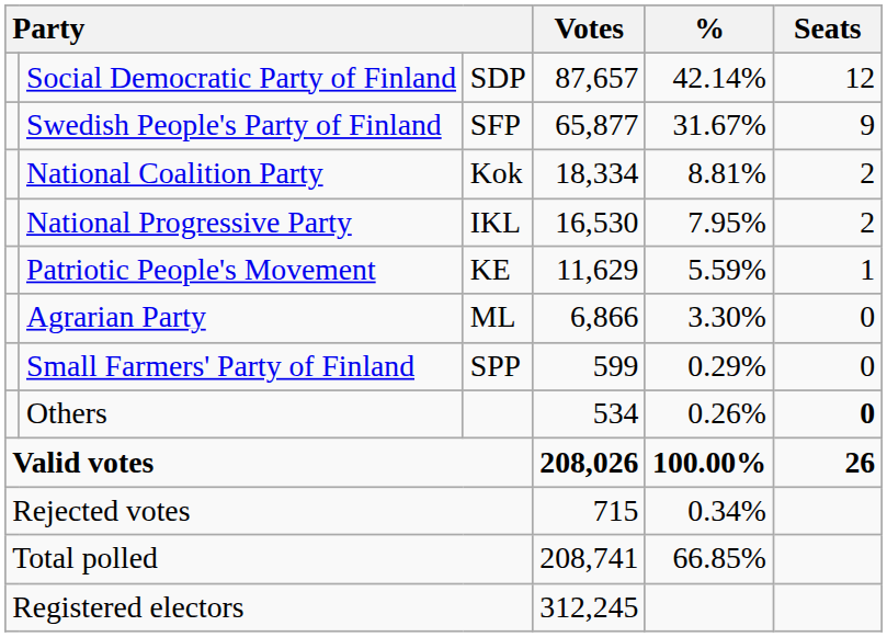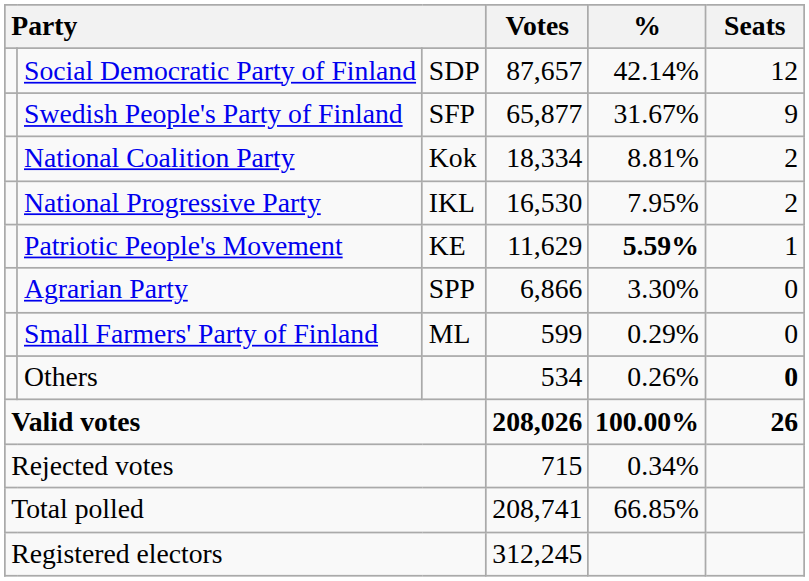 <table class="wikitable" border="1" style="text-align:right;">
 <tr>
 <th style="text-align:left;" colspan=3>Party</th>
 <th align=center width="50">Votes</th>
 <th align=center width="50">%</th>
 <th align=center width="50">Seats</th>
 </tr>
 <tr>
 <td></td>
 <td align=left style="white-space: nowrap;"><a href='#'>Social Democratic Party of Finland</a></td>
 <td align=left>SDP</td>
 <td>87,657</td>
 <td>42.14%</td>
 <td>12</td>
 </tr>
 <tr>
 <td></td>
 <td align=left><a href='#'>Swedish People's Party of Finland</a></td>
 <td align=left>SFP</td>
 <td>65,877</td>
 <td>31.67%</td>
 <td>9</td>
 </tr>
 <tr>
 <td></td>
 <td align=left><a href='#'>National Coalition Party</a></td>
 <td align=left>Kok</td>
 <td>18,334</td>
 <td>8.81%</td>
 <td>2</td>
 </tr>
 <tr>
 <td></td>
 <td align=left><a href='#'>National Progressive Party</a></td>
 <td align=left>IKL</td>
 <td>16,530</td>
 <td>7.95%</td>
 <td>2</td>
 </tr>
 <tr>
 <td></td>
 <td align=left><a href='#'>Patriotic People's Movement</a></td>
 <td align=left>KE</td>
 <td>11,629</td>
-<td>5.59%</td>
+<td><strong>5.59%</strong></td>
 <td>1</td>
 </tr>
 <tr>
 <td></td>
 <td align=left><a href='#'>Agrarian Party</a></td>
-<td align=left>ML</td>
+<td align=left>SPP</td>
 <td>6,866</td>
 <td>3.30%</td>
 <td>0</td>
 </tr>
 <tr>
 <td></td>
 <td align=left><a href='#'>Small Farmers' Party of Finland</a></td>
-<td align=left>SPP</td>
+<td align=left>ML</td>
 <td>599</td>
 <td>0.29%</td>
 <td>0</td>
 </tr>
 <tr>
 <td></td>
 <td align=left>Others</td>
 <td align=left></td>
 <td>534</td>
 <td>0.26%</td>
 <td><strong>0</strong></td>
 </tr>
 <tr style="font-weight:bold">
 <td align=left colspan=3>Valid votes</td>
 <td>208,026</td>
 <td>100.00%</td>
 <td>26</td>
 </tr>
 <tr>
 <td align=left colspan=3>Rejected votes</td>
 <td>715</td>
 <td>0.34%</td>
 <td></td>
 </tr>
 <tr>
 <td align=left colspan=3>Total polled</td>
 <td>208,741</td>
 <td>66.85%</td>
 <td></td>
 </tr>
 <tr>
 <td align=left colspan=3>Registered electors</td>
 <td>312,245</td>
 <td></td>
 <td></td>
 </tr>
 </table>
